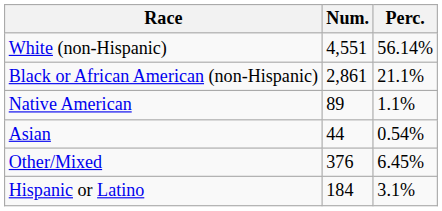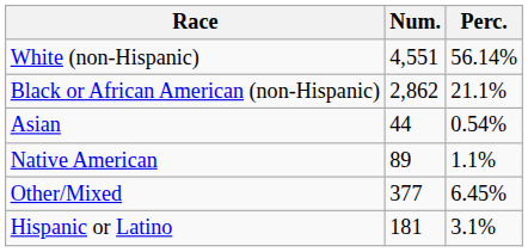 <table class="wikitable">
 <tr>
 <th>Race</th>
 <th>Num.</th>
 <th>Perc.</th>
 </tr>
 <tr>
 <td><a href='#'>White</a> (non-Hispanic)</td>
 <td>4,551</td>
 <td>56.14%</td>
 </tr>
 <tr>
 <td><a href='#'>Black or African American</a> (non-Hispanic)</td>
-<td>2,861</td>
+<td>2,862</td>
 <td>21.1%</td>
+</tr>
+<tr>
+<td><a href='#'>Asian</a></td>
+<td>44</td>
+<td>0.54%</td>
 </tr>
 <tr>
 <td><a href='#'>Native American</a></td>
 <td>89</td>
 <td>1.1%</td>
 </tr>
 <tr>
-<td><a href='#'>Asian</a></td>
-<td>44</td>
-<td>0.54%</td>
-</tr>
-<tr>
 <td><a href='#'>Other/Mixed</a></td>
-<td>376</td>
+<td>377</td>
 <td>6.45%</td>
 </tr>
 <tr>
 <td><a href='#'>Hispanic</a> or <a href='#'>Latino</a></td>
-<td>184</td>
+<td>181</td>
 <td>3.1%</td>
 </tr>
 </table>
